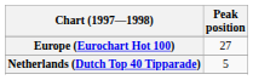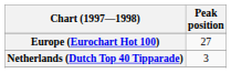 <table class="wikitable sortable plainrowheaders" style="text-align:center">
 <tr>
 <th>Chart (1997—1998)</th>
 <th>Peak<br>position</th>
 </tr>
 <tr>
 </tr>
 <tr>
 <th scope="row">Europe (<a href='#'>Eurochart Hot 100</a>)</th>
 <td>27</td>
 </tr>
 <tr>
 </tr>
 <tr>
 <th scope="row">Netherlands (<a href='#'>Dutch Top 40 Tipparade</a>)</th>
-<td>5</td>
+<td>3</td>
 </tr>
 <tr>
 </tr>
 <tr>
 </tr>
 <tr>
 </tr>
 </table>
